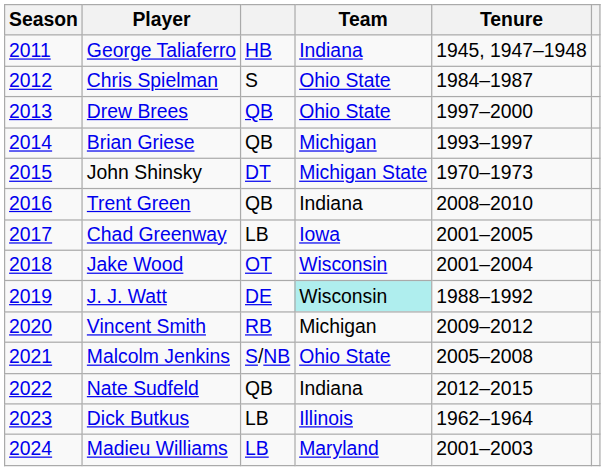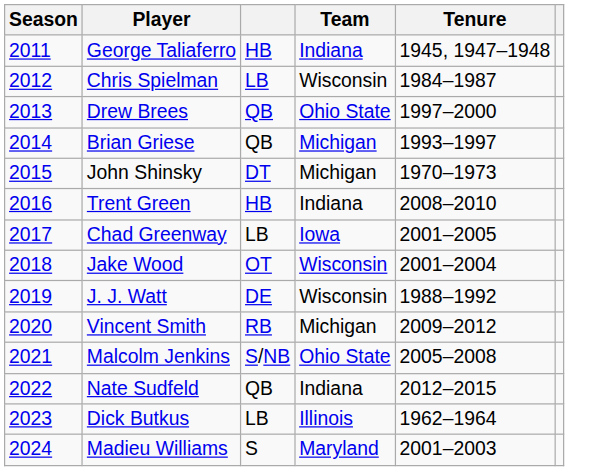 <table class="wikitable sortable">
 <tr>
 <th>Season</th>
 <th>Player</th>
 <th></th>
 <th>Team</th>
 <th>Tenure</th>
 <th></th>
 </tr>
 <tr>
 <td><a href='#'>2011</a></td>
 <td><a href='#'>George Taliaferro</a></td>
 <td><a href='#'>HB</a></td>
 <td><a href='#'>Indiana</a></td>
 <td>1945, 1947–1948</td>
 <td></td>
 </tr>
 <tr>
 <td><a href='#'>2012</a></td>
 <td><a href='#'>Chris Spielman</a></td>
-<td>S</td>
-<td><a href='#'>Ohio State</a></td>
+<td><a href='#'>LB</a></td>
+<td>Wisconsin</td>
 <td>1984–1987</td>
 <td></td>
 </tr>
 <tr>
 <td><a href='#'>2013</a></td>
 <td><a href='#'>Drew Brees</a></td>
 <td><a href='#'>QB</a></td>
 <td><a href='#'>Ohio State</a></td>
 <td>1997–2000</td>
 <td></td>
 </tr>
 <tr>
 <td><a href='#'>2014</a></td>
 <td><a href='#'>Brian Griese</a></td>
 <td>QB</td>
 <td><a href='#'>Michigan</a></td>
 <td>1993–1997</td>
 <td></td>
 </tr>
 <tr>
 <td><a href='#'>2015</a></td>
 <td>John Shinsky</td>
 <td><a href='#'>DT</a></td>
-<td><a href='#'>Michigan State</a></td>
+<td>Michigan</td>
 <td>1970–1973</td>
 <td></td>
 </tr>
 <tr>
 <td><a href='#'>2016</a></td>
 <td><a href='#'>Trent Green</a></td>
-<td>QB</td>
+<td><a href='#'>HB</a></td>
 <td>Indiana</td>
 <td>2008–2010</td>
 <td></td>
 </tr>
 <tr>
 <td><a href='#'>2017</a></td>
 <td><a href='#'>Chad Greenway</a></td>
 <td>LB</td>
 <td><a href='#'>Iowa</a></td>
 <td>2001–2005</td>
 <td></td>
 </tr>
 <tr>
 <td><a href='#'>2018</a></td>
 <td><a href='#'>Jake Wood</a></td>
 <td><a href='#'>OT</a></td>
 <td><a href='#'>Wisconsin</a></td>
 <td>2001–2004</td>
 <td></td>
 </tr>
 <tr>
 <td><a href='#'>2019</a></td>
 <td><a href='#'>J. J. Watt</a></td>
 <td><a href='#'>DE</a></td>
-<td style="background: paleturquoise;">Wisconsin</td>
+<td>Wisconsin</td>
 <td>1988–1992</td>
 <td></td>
 </tr>
 <tr>
 <td><a href='#'>2020</a></td>
 <td><a href='#'>Vincent Smith</a></td>
 <td><a href='#'>RB</a></td>
 <td>Michigan</td>
 <td>2009–2012</td>
 <td></td>
 </tr>
 <tr>
 <td><a href='#'>2021</a></td>
 <td><a href='#'>Malcolm Jenkins</a></td>
 <td><a href='#'>S</a>/<a href='#'>NB</a></td>
 <td><a href='#'>Ohio State</a></td>
 <td>2005–2008</td>
 <td></td>
 </tr>
 <tr>
 <td><a href='#'>2022</a></td>
 <td><a href='#'>Nate Sudfeld</a></td>
 <td>QB</td>
 <td>Indiana</td>
 <td>2012–2015</td>
 <td></td>
 </tr>
 <tr>
 <td><a href='#'>2023</a></td>
 <td><a href='#'>Dick Butkus</a></td>
 <td>LB</td>
 <td><a href='#'>Illinois</a></td>
 <td>1962–1964</td>
 <td></td>
 </tr>
 <tr>
 <td><a href='#'>2024</a></td>
 <td><a href='#'>Madieu Williams</a></td>
-<td><a href='#'>LB</a></td>
+<td>S</td>
 <td><a href='#'>Maryland</a></td>
 <td>2001–2003</td>
 <td></td>
 </tr>
 </table>
